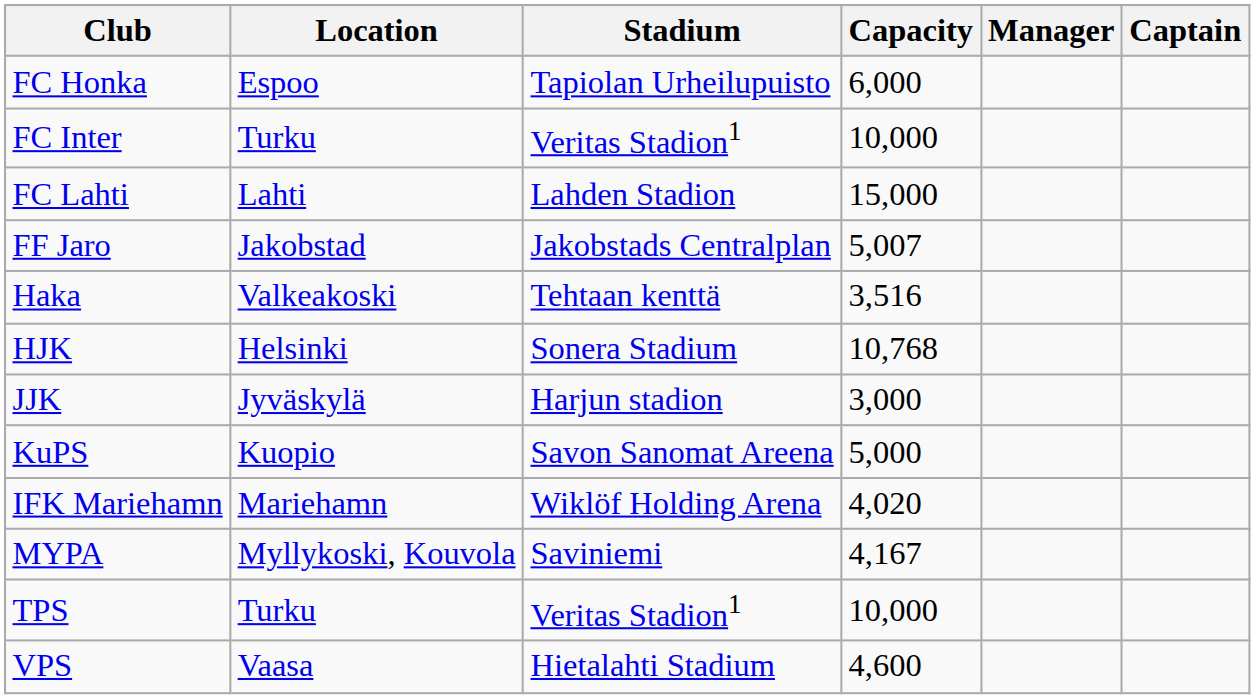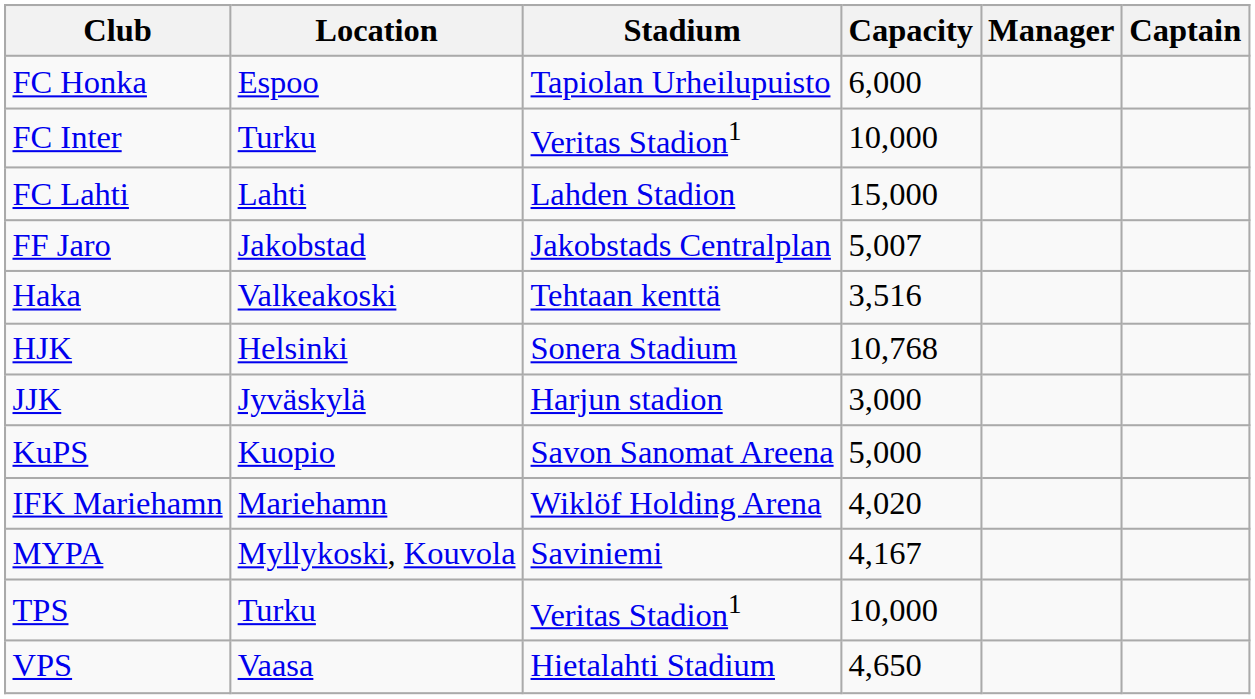 <table class="wikitable sortable">
 <tr>
 <th>Club</th>
 <th>Location</th>
 <th>Stadium</th>
 <th>Capacity</th>
 <th>Manager</th>
 <th>Captain</th>
 </tr>
 <tr --->
 <td><a href='#'>FC Honka</a></td>
 <td><a href='#'>Espoo</a></td>
 <td><a href='#'>Tapiolan Urheilupuisto</a></td>
 <td>6,000</td>
 <td> </td>
 <td> </td>
 </tr>
 <tr --->
 <td><a href='#'>FC Inter</a></td>
 <td><a href='#'>Turku</a></td>
 <td><a href='#'>Veritas Stadion</a><sup>1</sup></td>
 <td>10,000</td>
 <td> </td>
 <td> </td>
 </tr>
 <tr --->
 <td><a href='#'>FC Lahti</a></td>
 <td><a href='#'>Lahti</a></td>
 <td><a href='#'>Lahden Stadion</a></td>
 <td>15,000</td>
 <td> </td>
 <td> </td>
 </tr>
 <tr --->
 <td><a href='#'>FF Jaro</a></td>
 <td><a href='#'>Jakobstad</a></td>
 <td><a href='#'>Jakobstads Centralplan</a></td>
 <td>5,007</td>
 <td> </td>
 <td> </td>
 </tr>
 <tr --->
 <td><a href='#'>Haka</a></td>
 <td><a href='#'>Valkeakoski</a></td>
 <td><a href='#'>Tehtaan kenttä</a></td>
 <td>3,516</td>
 <td> </td>
 <td> </td>
 </tr>
 <tr --->
 <td><a href='#'>HJK</a></td>
 <td><a href='#'>Helsinki</a></td>
 <td><a href='#'>Sonera Stadium</a></td>
 <td>10,768</td>
 <td> </td>
 <td> </td>
 </tr>
 <tr --->
 <td><a href='#'>JJK</a></td>
 <td><a href='#'>Jyväskylä</a></td>
 <td><a href='#'>Harjun stadion</a></td>
 <td>3,000</td>
 <td> </td>
 <td> </td>
 </tr>
 <tr --->
 <td><a href='#'>KuPS</a></td>
 <td><a href='#'>Kuopio</a></td>
 <td><a href='#'>Savon Sanomat Areena</a></td>
 <td>5,000</td>
 <td> </td>
 <td> </td>
 </tr>
 <tr --->
 <td><a href='#'>IFK Mariehamn</a></td>
 <td><a href='#'>Mariehamn</a></td>
 <td><a href='#'>Wiklöf Holding Arena</a></td>
 <td>4,020</td>
 <td> </td>
 <td> </td>
 </tr>
 <tr --->
 <td><a href='#'>MYPA</a></td>
 <td><a href='#'>Myllykoski</a>, <a href='#'>Kouvola</a></td>
 <td><a href='#'>Saviniemi</a></td>
 <td>4,167</td>
 <td> </td>
 <td> </td>
 </tr>
 <tr --->
 <td><a href='#'>TPS</a></td>
 <td><a href='#'>Turku</a></td>
 <td><a href='#'>Veritas Stadion</a><sup>1</sup></td>
 <td>10,000</td>
 <td> </td>
 <td> </td>
 </tr>
 <tr --->
 <td><a href='#'>VPS</a></td>
 <td><a href='#'>Vaasa</a></td>
 <td><a href='#'>Hietalahti Stadium</a></td>
-<td>4,600</td>
+<td>4,650</td>
 <td> </td>
 <td> </td>
 </tr>
 </table>
